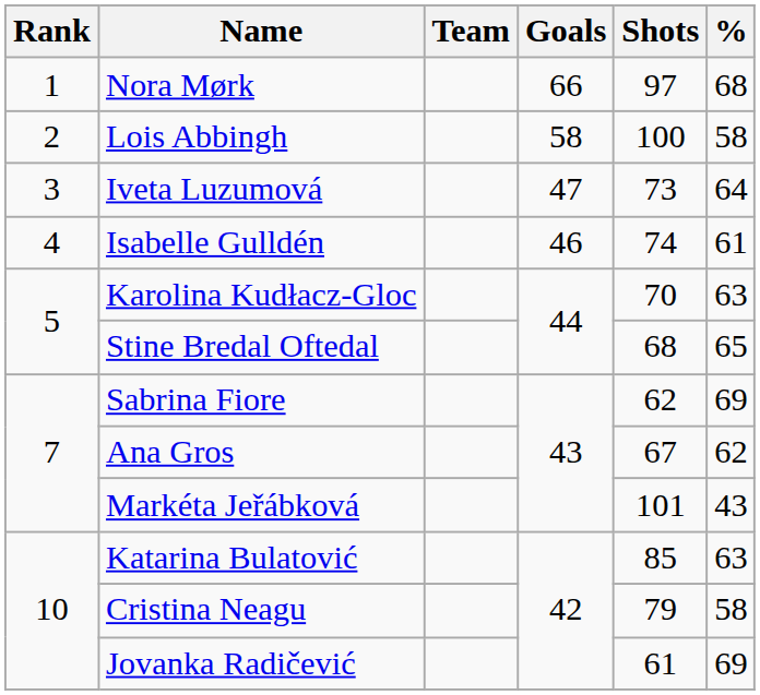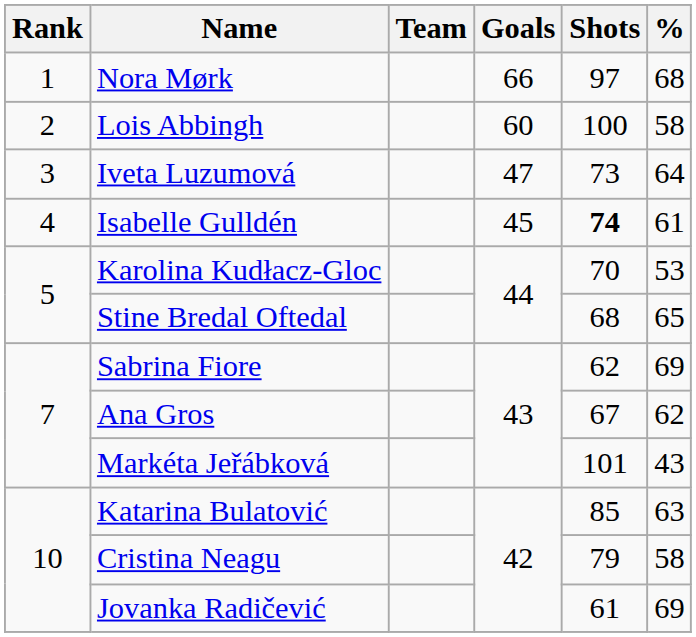 <table class="wikitable sortable" style="text-align: center;">
 <tr>
 <th>Rank</th>
 <th>Name</th>
 <th>Team</th>
 <th>Goals</th>
 <th>Shots</th>
 <th>%</th>
 </tr>
 <tr>
 <td>1</td>
 <td align="left"><a href='#'>Nora Mørk</a></td>
 <td align="left"></td>
 <td>66</td>
 <td>97</td>
 <td>68</td>
 </tr>
 <tr>
 <td>2</td>
 <td align="left"><a href='#'>Lois Abbingh</a></td>
 <td align="left"></td>
-<td>58</td>
+<td>60</td>
 <td>100</td>
 <td>58</td>
 </tr>
 <tr>
 <td>3</td>
 <td align="left"><a href='#'>Iveta Luzumová</a></td>
 <td align="left"></td>
 <td>47</td>
 <td>73</td>
 <td>64</td>
 </tr>
 <tr>
 <td>4</td>
 <td align="left"><a href='#'>Isabelle Gulldén</a></td>
 <td align="left"></td>
-<td>46</td>
-<td>74</td>
+<td>45</td>
+<td><strong>74</strong></td>
 <td>61</td>
 </tr>
 <tr>
 <td rowspan=2>5</td>
 <td align="left"><a href='#'>Karolina Kudłacz-Gloc</a></td>
 <td align="left"></td>
 <td rowspan=2>44</td>
 <td>70</td>
-<td>63</td>
+<td>53</td>
 </tr>
 <tr>
 <td align="left"><a href='#'>Stine Bredal Oftedal</a></td>
 <td align="left"></td>
 <td>68</td>
 <td>65</td>
 </tr>
 <tr>
 <td rowspan=3>7</td>
 <td align="left"><a href='#'>Sabrina Fiore</a></td>
 <td align="left"></td>
 <td rowspan=3>43</td>
 <td>62</td>
 <td>69</td>
 </tr>
 <tr>
 <td align="left"><a href='#'>Ana Gros</a></td>
 <td align="left"></td>
 <td>67</td>
 <td>62</td>
 </tr>
 <tr>
 <td align="left"><a href='#'>Markéta Jeřábková</a></td>
 <td align="left"></td>
 <td>101</td>
 <td>43</td>
 </tr>
 <tr>
 <td rowspan=3>10</td>
 <td align="left"><a href='#'>Katarina Bulatović</a></td>
 <td align="left"></td>
 <td rowspan=3>42</td>
 <td>85</td>
 <td>63</td>
 </tr>
 <tr>
 <td align="left"><a href='#'>Cristina Neagu</a></td>
 <td align="left"></td>
 <td>79</td>
 <td>58</td>
 </tr>
 <tr>
 <td align="left"><a href='#'>Jovanka Radičević</a></td>
 <td align="left"></td>
 <td>61</td>
 <td>69</td>
 </tr>
 </table>
